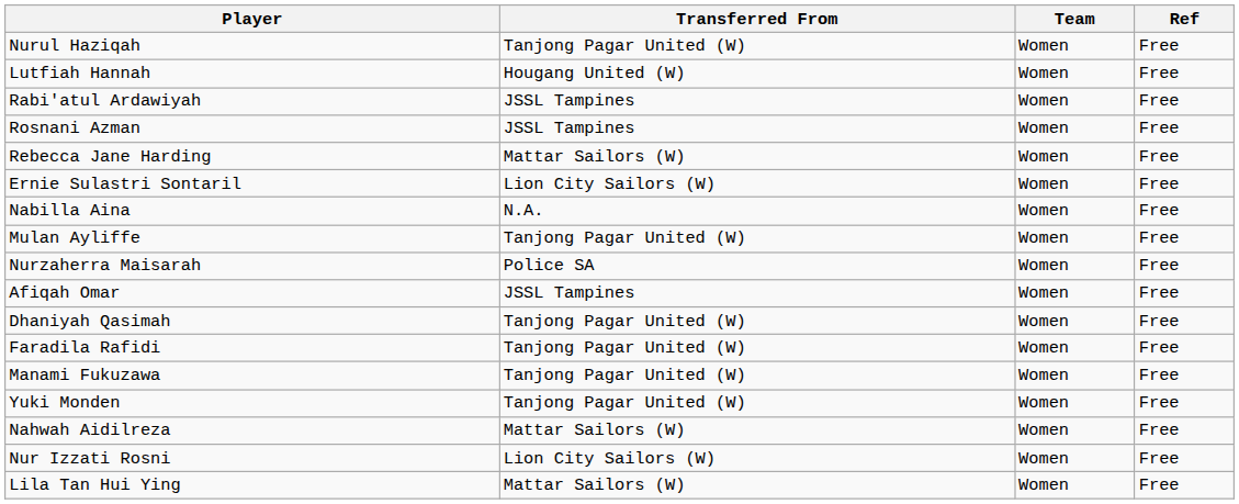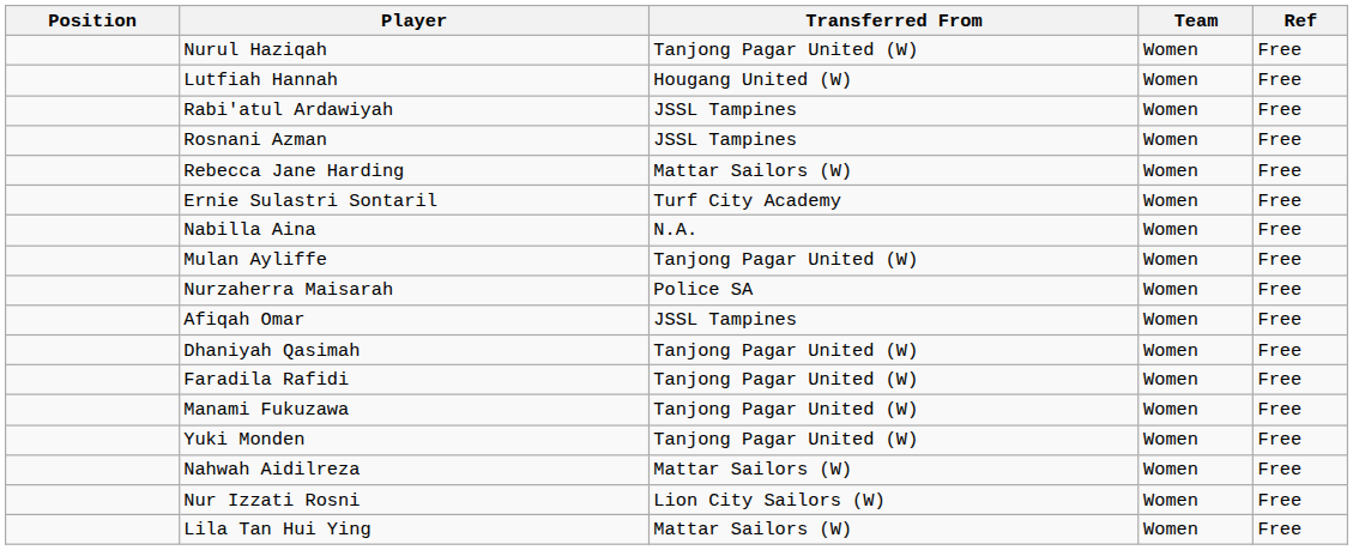 <table class="wikitable sortable" style="width:60%; text-align:center; font-size:100%; text-align:left;">
 <tr>
+<th>Position</th>
 <th>Player</th>
 <th>Transferred From</th>
 <th>Team</th>
 <th>Ref</th>
 </tr>
 <tr>
+<td></td>
 <td> Nurul Haziqah</td>
 <td> Tanjong Pagar United (W)</td>
 <td>Women</td>
 <td>Free </td>
 </tr>
 <tr>
+<td></td>
 <td> Lutfiah Hannah</td>
 <td> Hougang United (W)</td>
 <td>Women</td>
 <td>Free </td>
 </tr>
 <tr>
+<td></td>
 <td> Rabi'atul Ardawiyah</td>
 <td> JSSL Tampines</td>
 <td>Women</td>
 <td>Free </td>
 </tr>
 <tr>
+<td></td>
 <td> Rosnani Azman</td>
 <td> JSSL Tampines</td>
 <td>Women</td>
 <td>Free </td>
 </tr>
 <tr>
+<td></td>
 <td> Rebecca Jane Harding</td>
 <td> Mattar Sailors (W)</td>
 <td>Women</td>
 <td>Free </td>
 </tr>
 <tr>
+<td></td>
 <td> Ernie Sulastri Sontaril</td>
-<td> Lion City Sailors (W)</td>
+<td> Turf City Academy</td>
 <td>Women</td>
 <td>Free  </td>
 </tr>
 <tr>
+<td></td>
 <td> Nabilla Aina</td>
 <td>N.A.</td>
 <td>Women</td>
 <td>Free </td>
 </tr>
 <tr>
+<td></td>
 <td> Mulan Ayliffe</td>
 <td> Tanjong Pagar United (W)</td>
 <td>Women</td>
 <td>Free </td>
 </tr>
 <tr>
+<td></td>
 <td> Nurzaherra Maisarah</td>
 <td> Police SA</td>
 <td>Women</td>
 <td>Free </td>
 </tr>
 <tr>
+<td></td>
 <td> Afiqah Omar</td>
 <td> JSSL Tampines</td>
 <td>Women</td>
 <td>Free </td>
 </tr>
 <tr>
+<td></td>
 <td> Dhaniyah Qasimah</td>
 <td> Tanjong Pagar United (W)</td>
 <td>Women</td>
 <td>Free </td>
 </tr>
 <tr>
+<td></td>
 <td> Faradila Rafidi</td>
 <td> Tanjong Pagar United (W)</td>
 <td>Women</td>
 <td>Free </td>
 </tr>
 <tr>
+<td></td>
 <td> Manami Fukuzawa</td>
 <td> Tanjong Pagar United (W)</td>
 <td>Women</td>
 <td>Free </td>
 </tr>
 <tr>
+<td></td>
 <td> Yuki Monden</td>
 <td> Tanjong Pagar United (W)</td>
 <td>Women</td>
 <td>Free </td>
 </tr>
 <tr>
+<td></td>
 <td> Nahwah Aidilreza</td>
 <td> Mattar Sailors (W)</td>
 <td>Women</td>
 <td>Free </td>
 </tr>
 <tr>
+<td></td>
 <td> Nur Izzati Rosni</td>
 <td> Lion City Sailors (W)</td>
 <td>Women</td>
 <td>Free </td>
 </tr>
 <tr>
+<td></td>
 <td> Lila Tan Hui Ying</td>
 <td> Mattar Sailors (W)</td>
 <td>Women</td>
 <td>Free </td>
 </tr>
 </table>
